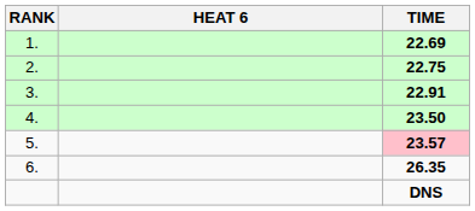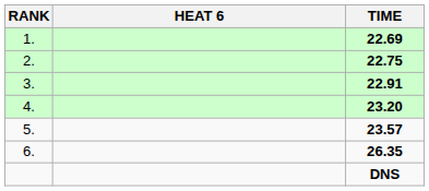 <table class="wikitable" style="border-collapse: collapse; font-size: 90%;">
 <tr>
 <th>RANK</th>
 <th style="width: 20em">HEAT 6</th>
 <th style="width: 5em">TIME</th>
 </tr>
 <tr style="background:#ccffcc;">
 <td align="center">1.</td>
 <td></td>
 <td align="center"><strong>22.69</strong></td>
 </tr>
 <tr style="background:#ccffcc;">
 <td align="center">2.</td>
 <td></td>
 <td align="center"><strong>22.75</strong></td>
 </tr>
 <tr style="background:#ccffcc;">
 <td align="center">3.</td>
 <td></td>
 <td align="center"><strong>22.91</strong></td>
 </tr>
 <tr style="background:#ccffcc;">
 <td align="center">4.</td>
 <td></td>
-<td align="center"><strong>23.50</strong></td>
+<td align="center"><strong>23.20</strong></td>
 </tr>
 <tr>
 <td align="center">5.</td>
 <td></td>
-<td align="center" style="background: pink;"><strong>23.57</strong></td>
+<td align="center"><strong>23.57</strong></td>
 </tr>
 <tr>
 <td align="center">6.</td>
 <td></td>
 <td align="center"><strong>26.35</strong></td>
 </tr>
 <tr>
 <td align="center"></td>
 <td></td>
 <td align="center"><strong>DNS</strong></td>
 </tr>
 </table>
